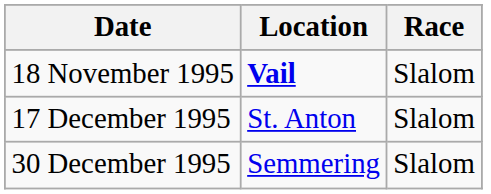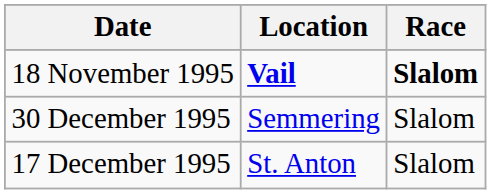 <table class="wikitable">
 <tr>
 <th><strong>Date</strong></th>
 <th><strong>Location</strong></th>
 <th><strong>Race</strong></th>
 </tr>
 <tr>
 <td>18 November 1995</td>
 <td><strong> <a href='#'>Vail</a></strong></td>
+<td><strong>Slalom</strong></td>
+</tr>
+<tr>
+<td>30 December 1995</td>
+<td> <a href='#'>Semmering</a></td>
 <td>Slalom</td>
 </tr>
 <tr>
 <td>17 December 1995</td>
 <td> <a href='#'>St. Anton</a></td>
 <td>Slalom</td>
 </tr>
-<tr>
-<td>30 December 1995</td>
-<td> <a href='#'>Semmering</a></td>
-<td>Slalom</td>
-</tr>
 </table>
